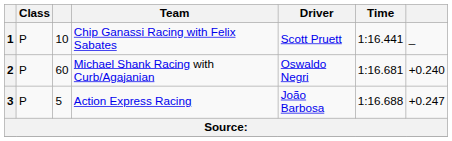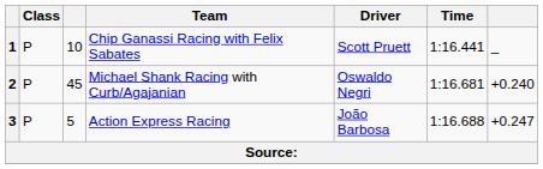 <table class="wikitable">
 <tr>
 <th scope="col"></th>
 <th scope="col">Class</th>
 <th scope="col"></th>
 <th scope="col">Team</th>
 <th scope="col">Driver</th>
 <th scope="col">Time</th>
 <th scope="col"></th>
 </tr>
 <tr>
 <th scope="row">1</th>
 <td>P</td>
 <td>10</td>
 <td><a href='#'>Chip Ganassi Racing with Felix Sabates</a></td>
 <td><a href='#'>Scott Pruett</a></td>
 <td>1:16.441</td>
 <td>_</td>
 </tr>
 <tr>
 <th scope="row">2</th>
 <td>P</td>
-<td>60</td>
+<td>45</td>
 <td><a href='#'>Michael Shank Racing</a> with <a href='#'>Curb/Agajanian</a></td>
 <td><a href='#'>Oswaldo Negri</a></td>
 <td>1:16.681</td>
 <td>+0.240</td>
 </tr>
 <tr>
 <th scope="row">3</th>
 <td>P</td>
 <td>5</td>
 <td><a href='#'>Action Express Racing</a></td>
 <td><a href='#'>João Barbosa</a></td>
 <td>1:16.688</td>
 <td>+0.247</td>
 </tr>
 <tr>
 <th colspan="7">Source:</th>
 </tr>
 <tr>
 </tr>
 </table>
